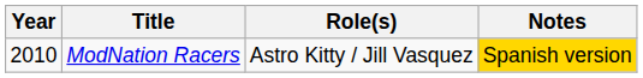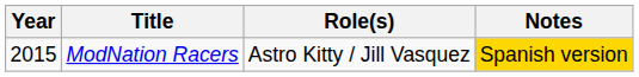 <table class="wikitable plainrowheaders sortable">
 <tr>
 <th scope="col">Year</th>
 <th scope="col">Title</th>
 <th scope="col">Role(s)</th>
 <th scope="col" class="unsortable">Notes</th>
 </tr>
 <tr>
-<td>2010</td>
+<td>2015</td>
 <td><em><a href='#'>ModNation Racers</a></em></td>
 <td>Astro Kitty / Jill Vasquez</td>
 <td style="background: gold;">Spanish version</td>
 </tr>
 </table>
